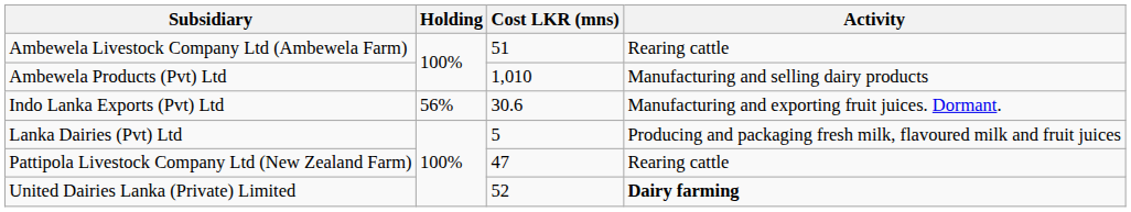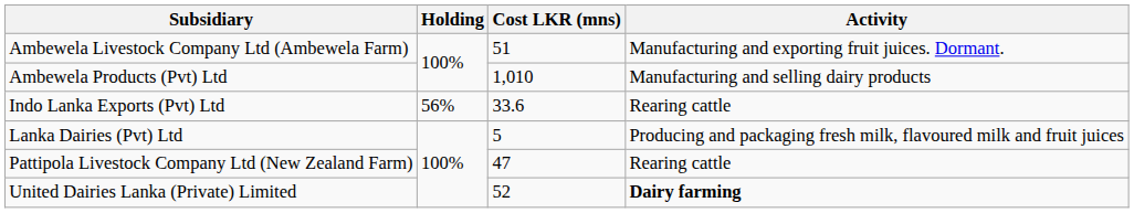 <table class="wikitable">
 <tr>
 <th>Subsidiary</th>
 <th>Holding</th>
 <th>Cost LKR (mns)</th>
 <th>Activity</th>
 </tr>
 <tr>
 <td>Ambewela Livestock Company Ltd (Ambewela Farm)</td>
 <td rowspan="2">100%</td>
 <td>51</td>
-<td>Rearing cattle</td>
+<td>Manufacturing and exporting fruit juices. <a href='#'>Dormant</a>.</td>
 </tr>
 <tr>
 <td>Ambewela Products (Pvt) Ltd</td>
 <td>1,010</td>
 <td>Manufacturing and selling dairy products</td>
 </tr>
 <tr>
 <td>Indo Lanka Exports (Pvt) Ltd</td>
 <td>56%</td>
-<td>30.6</td>
-<td>Manufacturing and exporting fruit juices. <a href='#'>Dormant</a>.</td>
+<td>33.6</td>
+<td>Rearing cattle</td>
 </tr>
 <tr>
 <td>Lanka Dairies (Pvt) Ltd</td>
 <td rowspan="3">100%</td>
 <td>5</td>
 <td>Producing and packaging fresh milk, flavoured milk and fruit juices</td>
 </tr>
 <tr>
 <td>Pattipola Livestock Company Ltd (New Zealand Farm)</td>
 <td>47</td>
 <td>Rearing cattle</td>
 </tr>
 <tr>
 <td>United Dairies Lanka (Private) Limited</td>
 <td>52</td>
 <td><strong>Dairy farming</strong></td>
 </tr>
 </table>
